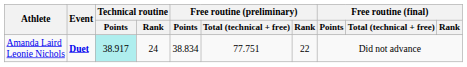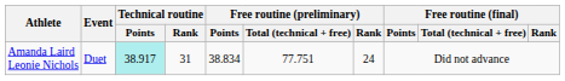 <table class="wikitable" style="font-size:90%">
 <tr>
 <th rowspan="2">Athlete</th>
 <th rowspan="2">Event</th>
 <th colspan=2>Technical routine</th>
 <th colspan=3>Free routine (preliminary)</th>
 <th colspan=3>Free routine (final)</th>
 </tr>
 <tr style="font-size:95%">
 <th>Points</th>
 <th>Rank</th>
 <th>Points</th>
 <th>Total (technical + free)</th>
 <th>Rank</th>
 <th>Points</th>
 <th>Total (technical + free)</th>
 <th>Rank</th>
 </tr>
 <tr align=center>
 <td align=left><a href='#'>Amanda Laird</a><br><a href='#'>Leonie Nichols</a></td>
-<td align=left><strong><a href='#'>Duet</a></strong></td>
+<td align=left><a href='#'>Duet</a></td>
 <td style="background: paleturquoise;">38.917</td>
-<td>24</td>
+<td>31</td>
 <td>38.834</td>
 <td>77.751</td>
-<td>22</td>
+<td>24</td>
 <td colspan=3>Did not advance</td>
 </tr>
 </table>
